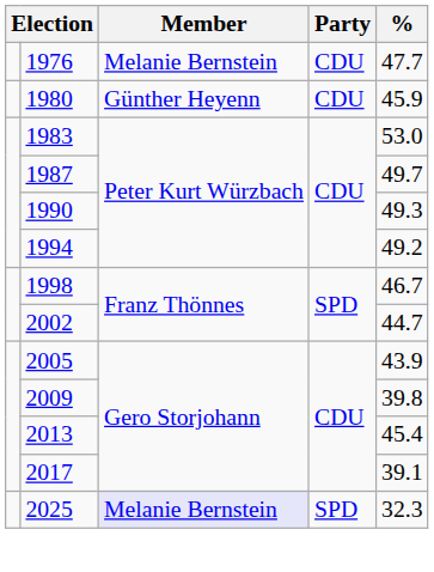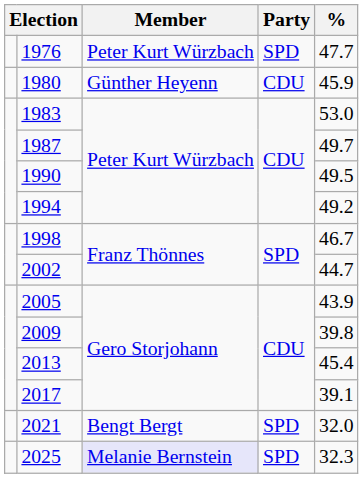 <table class=wikitable>
 <tr>
 <th colspan=2>Election</th>
 <th>Member</th>
 <th>Party</th>
 <th>%</th>
 </tr>
 <tr>
 <td bgcolor=></td>
 <td><a href='#'>1976</a></td>
-<td><a href='#'>Melanie Bernstein</a></td>
-<td><a href='#'>CDU</a></td>
+<td><a href='#'>Peter Kurt Würzbach</a></td>
+<td><a href='#'>SPD</a></td>
 <td align=right>47.7</td>
 </tr>
 <tr>
 <td bgcolor=></td>
 <td><a href='#'>1980</a></td>
 <td><a href='#'>Günther Heyenn</a></td>
 <td><a href='#'>CDU</a></td>
 <td align=right>45.9</td>
 </tr>
 <tr>
 <td rowspan=4 bgcolor=></td>
 <td><a href='#'>1983</a></td>
 <td rowspan=4><a href='#'>Peter Kurt Würzbach</a></td>
 <td rowspan=4><a href='#'>CDU</a></td>
 <td align=right>53.0</td>
 </tr>
 <tr>
 <td><a href='#'>1987</a></td>
 <td align=right>49.7</td>
 </tr>
 <tr>
 <td><a href='#'>1990</a></td>
-<td align=right>49.3</td>
+<td align=right>49.5</td>
 </tr>
 <tr>
 <td><a href='#'>1994</a></td>
 <td align=right>49.2</td>
 </tr>
 <tr>
 <td rowspan=2 bgcolor=></td>
 <td><a href='#'>1998</a></td>
 <td rowspan=2><a href='#'>Franz Thönnes</a></td>
 <td rowspan=2><a href='#'>SPD</a></td>
 <td align=right>46.7</td>
 </tr>
 <tr>
 <td><a href='#'>2002</a></td>
 <td align=right>44.7</td>
 </tr>
 <tr>
 <td rowspan=4 bgcolor=></td>
 <td><a href='#'>2005</a></td>
 <td rowspan=4><a href='#'>Gero Storjohann</a></td>
 <td rowspan=4><a href='#'>CDU</a></td>
 <td align=right>43.9</td>
 </tr>
 <tr>
 <td><a href='#'>2009</a></td>
 <td align=right>39.8</td>
 </tr>
 <tr>
 <td><a href='#'>2013</a></td>
 <td align=right>45.4</td>
 </tr>
 <tr>
 <td><a href='#'>2017</a></td>
 <td align=right>39.1</td>
 </tr>
 <tr>
+<td bgcolor=></td>
+<td><a href='#'>2021</a></td>
+<td><a href='#'>Bengt Bergt</a></td>
+<td><a href='#'>SPD</a></td>
+<td align=right>32.0</td>
+</tr>
+<tr>
 <td rowspan=1 bgcolor=></td>
 <td><a href='#'>2025</a></td>
 <td style="background: lavender;"><a href='#'>Melanie Bernstein</a></td>
 <td><a href='#'>SPD</a></td>
 <td align=right>32.3</td>
 </tr>
 </table>
